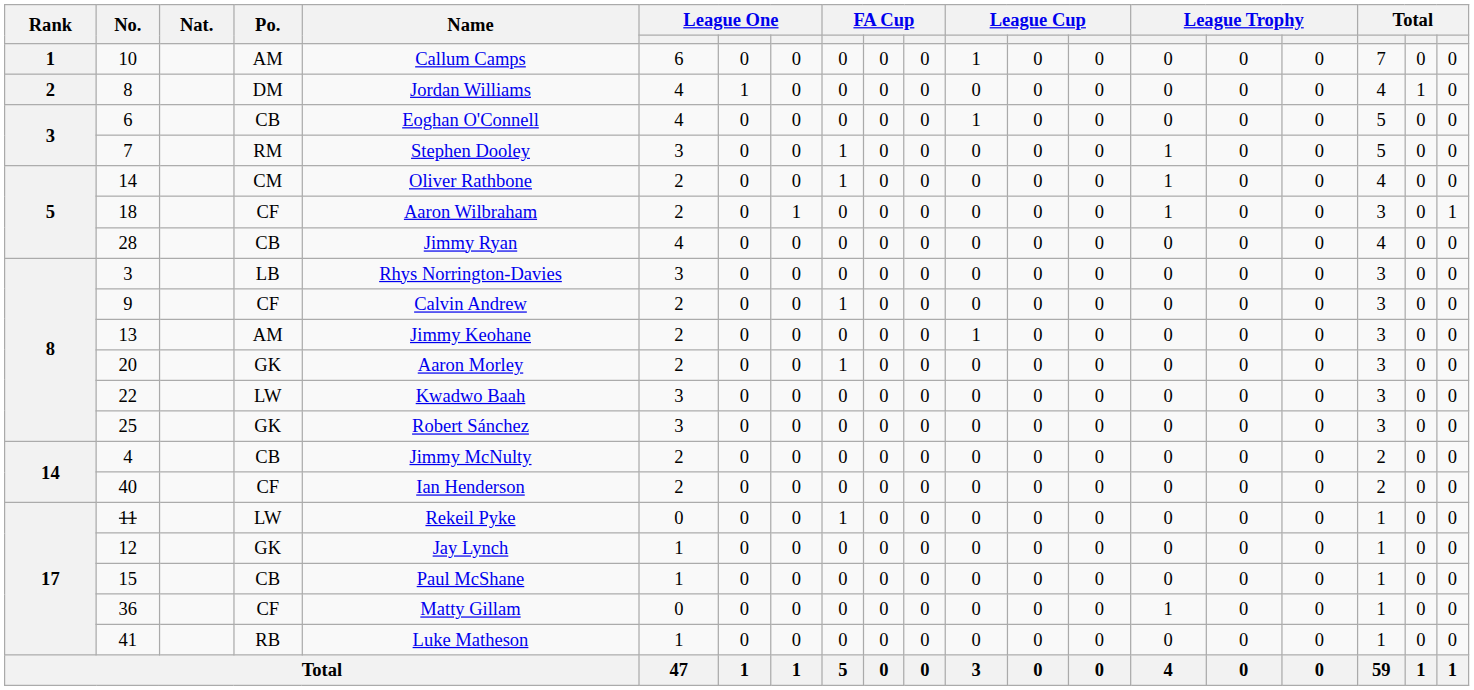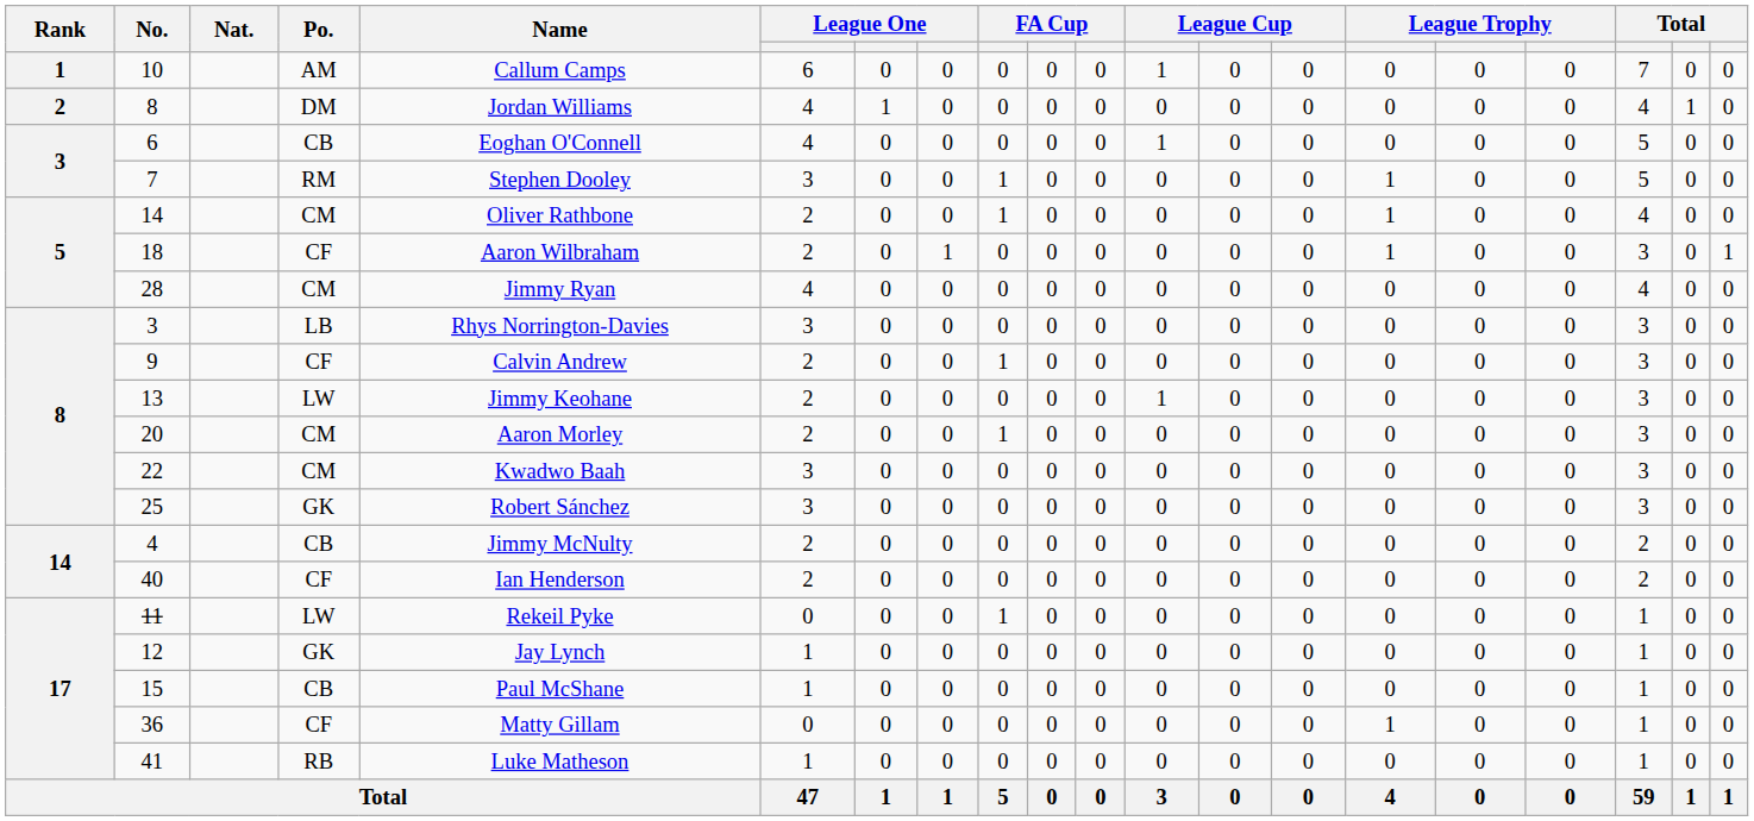 <table class="wikitable" style="text-align:center; font-size:95%; width:95%;">
 <tr>
 <th rowspan=2>Rank</th>
 <th rowspan=2>No.</th>
 <th rowspan=2>Nat.</th>
 <th rowspan=2>Po.</th>
 <th rowspan=2>Name</th>
 <th colspan=3><a href='#'>League One</a></th>
 <th colspan=3><a href='#'>FA Cup</a></th>
 <th colspan=3><a href='#'>League Cup</a></th>
 <th colspan=3><a href='#'>League Trophy</a></th>
 <th colspan=3>Total</th>
 </tr>
 <tr>
 <th></th>
 <th></th>
 <th></th>
 <th></th>
 <th></th>
 <th></th>
 <th></th>
 <th></th>
 <th></th>
 <th></th>
 <th></th>
 <th></th>
 <th></th>
 <th></th>
 <th></th>
 </tr>
 <tr>
 <th rowspan=1>1</th>
 <td>10</td>
 <td></td>
 <td>AM</td>
 <td><a href='#'>Callum Camps</a></td>
 <td>6</td>
 <td>0</td>
 <td>0</td>
 <td>0</td>
 <td>0</td>
 <td>0</td>
 <td>1</td>
 <td>0</td>
 <td>0</td>
 <td>0</td>
 <td>0</td>
 <td>0</td>
 <td>7</td>
 <td>0</td>
 <td>0</td>
 </tr>
 <tr>
 <th rowspan=1>2</th>
 <td>8</td>
 <td></td>
 <td>DM</td>
 <td><a href='#'>Jordan Williams</a></td>
 <td>4</td>
 <td>1</td>
 <td>0</td>
 <td>0</td>
 <td>0</td>
 <td>0</td>
 <td>0</td>
 <td>0</td>
 <td>0</td>
 <td>0</td>
 <td>0</td>
 <td>0</td>
 <td>4</td>
 <td>1</td>
 <td>0</td>
 </tr>
 <tr>
 <th rowspan=2>3</th>
 <td>6</td>
 <td></td>
 <td>CB</td>
 <td><a href='#'>Eoghan O'Connell</a></td>
 <td>4</td>
 <td>0</td>
 <td>0</td>
 <td>0</td>
 <td>0</td>
 <td>0</td>
 <td>1</td>
 <td>0</td>
 <td>0</td>
 <td>0</td>
 <td>0</td>
 <td>0</td>
 <td>5</td>
 <td>0</td>
 <td>0</td>
 </tr>
 <tr>
 <td>7</td>
 <td></td>
 <td>RM</td>
 <td><a href='#'>Stephen Dooley</a></td>
 <td>3</td>
 <td>0</td>
 <td>0</td>
 <td>1</td>
 <td>0</td>
 <td>0</td>
 <td>0</td>
 <td>0</td>
 <td>0</td>
 <td>1</td>
 <td>0</td>
 <td>0</td>
 <td>5</td>
 <td>0</td>
 <td>0</td>
 </tr>
 <tr>
 <th rowspan=3>5</th>
 <td>14</td>
 <td></td>
 <td>CM</td>
 <td><a href='#'>Oliver Rathbone</a></td>
 <td>2</td>
 <td>0</td>
 <td>0</td>
 <td>1</td>
 <td>0</td>
 <td>0</td>
 <td>0</td>
 <td>0</td>
 <td>0</td>
 <td>1</td>
 <td>0</td>
 <td>0</td>
 <td>4</td>
 <td>0</td>
 <td>0</td>
 </tr>
 <tr>
 <td>18</td>
 <td></td>
 <td>CF</td>
 <td><a href='#'>Aaron Wilbraham</a></td>
 <td>2</td>
 <td>0</td>
 <td>1</td>
 <td>0</td>
 <td>0</td>
 <td>0</td>
 <td>0</td>
 <td>0</td>
 <td>0</td>
 <td>1</td>
 <td>0</td>
 <td>0</td>
 <td>3</td>
 <td>0</td>
 <td>1</td>
 </tr>
 <tr>
 <td>28</td>
 <td></td>
-<td>CB</td>
+<td>CM</td>
 <td><a href='#'>Jimmy Ryan</a></td>
 <td>4</td>
 <td>0</td>
 <td>0</td>
 <td>0</td>
 <td>0</td>
 <td>0</td>
 <td>0</td>
 <td>0</td>
 <td>0</td>
 <td>0</td>
 <td>0</td>
 <td>0</td>
 <td>4</td>
 <td>0</td>
 <td>0</td>
 </tr>
 <tr>
 <th rowspan=6>8</th>
 <td>3</td>
 <td></td>
 <td>LB</td>
 <td><a href='#'>Rhys Norrington-Davies</a></td>
 <td>3</td>
 <td>0</td>
 <td>0</td>
 <td>0</td>
 <td>0</td>
 <td>0</td>
 <td>0</td>
 <td>0</td>
 <td>0</td>
 <td>0</td>
 <td>0</td>
 <td>0</td>
 <td>3</td>
 <td>0</td>
 <td>0</td>
 </tr>
 <tr>
 <td>9</td>
 <td></td>
 <td>CF</td>
 <td><a href='#'>Calvin Andrew</a></td>
 <td>2</td>
 <td>0</td>
 <td>0</td>
 <td>1</td>
 <td>0</td>
 <td>0</td>
 <td>0</td>
 <td>0</td>
 <td>0</td>
 <td>0</td>
 <td>0</td>
 <td>0</td>
 <td>3</td>
 <td>0</td>
 <td>0</td>
 </tr>
 <tr>
 <td>13</td>
 <td></td>
-<td>AM</td>
+<td>LW</td>
 <td><a href='#'>Jimmy Keohane</a></td>
 <td>2</td>
 <td>0</td>
 <td>0</td>
 <td>0</td>
 <td>0</td>
 <td>0</td>
 <td>1</td>
 <td>0</td>
 <td>0</td>
 <td>0</td>
 <td>0</td>
 <td>0</td>
 <td>3</td>
 <td>0</td>
 <td>0</td>
 </tr>
 <tr>
 <td>20</td>
 <td></td>
-<td>GK</td>
+<td>CM</td>
 <td><a href='#'>Aaron Morley</a></td>
 <td>2</td>
 <td>0</td>
 <td>0</td>
 <td>1</td>
 <td>0</td>
 <td>0</td>
 <td>0</td>
 <td>0</td>
 <td>0</td>
 <td>0</td>
 <td>0</td>
 <td>0</td>
 <td>3</td>
 <td>0</td>
 <td>0</td>
 </tr>
 <tr>
 <td>22</td>
 <td></td>
-<td>LW</td>
+<td>CM</td>
 <td><a href='#'>Kwadwo Baah</a></td>
 <td>3</td>
 <td>0</td>
 <td>0</td>
 <td>0</td>
 <td>0</td>
 <td>0</td>
 <td>0</td>
 <td>0</td>
 <td>0</td>
 <td>0</td>
 <td>0</td>
 <td>0</td>
 <td>3</td>
 <td>0</td>
 <td>0</td>
 </tr>
 <tr>
 <td>25</td>
 <td></td>
 <td>GK</td>
 <td><a href='#'>Robert Sánchez</a></td>
 <td>3</td>
 <td>0</td>
 <td>0</td>
 <td>0</td>
 <td>0</td>
 <td>0</td>
 <td>0</td>
 <td>0</td>
 <td>0</td>
 <td>0</td>
 <td>0</td>
 <td>0</td>
 <td>3</td>
 <td>0</td>
 <td>0</td>
 </tr>
 <tr>
 <th rowspan=2>14</th>
 <td>4</td>
 <td></td>
 <td>CB</td>
 <td><a href='#'>Jimmy McNulty</a></td>
 <td>2</td>
 <td>0</td>
 <td>0</td>
 <td>0</td>
 <td>0</td>
 <td>0</td>
 <td>0</td>
 <td>0</td>
 <td>0</td>
 <td>0</td>
 <td>0</td>
 <td>0</td>
 <td>2</td>
 <td>0</td>
 <td>0</td>
 </tr>
 <tr>
 <td>40</td>
 <td></td>
 <td>CF</td>
 <td><a href='#'>Ian Henderson</a></td>
 <td>2</td>
 <td>0</td>
 <td>0</td>
 <td>0</td>
 <td>0</td>
 <td>0</td>
 <td>0</td>
 <td>0</td>
 <td>0</td>
 <td>0</td>
 <td>0</td>
 <td>0</td>
 <td>2</td>
 <td>0</td>
 <td>0</td>
 </tr>
 <tr>
 <th rowspan=5>17</th>
 <td><s>11</s></td>
 <td></td>
 <td>LW</td>
 <td><a href='#'>Rekeil Pyke</a></td>
 <td>0</td>
 <td>0</td>
 <td>0</td>
 <td>1</td>
 <td>0</td>
 <td>0</td>
 <td>0</td>
 <td>0</td>
 <td>0</td>
 <td>0</td>
 <td>0</td>
 <td>0</td>
 <td>1</td>
 <td>0</td>
 <td>0</td>
 </tr>
 <tr>
 <td>12</td>
 <td></td>
 <td>GK</td>
 <td><a href='#'>Jay Lynch</a></td>
 <td>1</td>
 <td>0</td>
 <td>0</td>
 <td>0</td>
 <td>0</td>
 <td>0</td>
 <td>0</td>
 <td>0</td>
 <td>0</td>
 <td>0</td>
 <td>0</td>
 <td>0</td>
 <td>1</td>
 <td>0</td>
 <td>0</td>
 </tr>
 <tr>
 <td>15</td>
 <td></td>
 <td>CB</td>
 <td><a href='#'>Paul McShane</a></td>
 <td>1</td>
 <td>0</td>
 <td>0</td>
 <td>0</td>
 <td>0</td>
 <td>0</td>
 <td>0</td>
 <td>0</td>
 <td>0</td>
 <td>0</td>
 <td>0</td>
 <td>0</td>
 <td>1</td>
 <td>0</td>
 <td>0</td>
 </tr>
 <tr>
 <td>36</td>
 <td></td>
 <td>CF</td>
 <td><a href='#'>Matty Gillam</a></td>
 <td>0</td>
 <td>0</td>
 <td>0</td>
 <td>0</td>
 <td>0</td>
 <td>0</td>
 <td>0</td>
 <td>0</td>
 <td>0</td>
 <td>1</td>
 <td>0</td>
 <td>0</td>
 <td>1</td>
 <td>0</td>
 <td>0</td>
 </tr>
 <tr>
 <td>41</td>
 <td></td>
 <td>RB</td>
 <td><a href='#'>Luke Matheson</a></td>
 <td>1</td>
 <td>0</td>
 <td>0</td>
 <td>0</td>
 <td>0</td>
 <td>0</td>
 <td>0</td>
 <td>0</td>
 <td>0</td>
 <td>0</td>
 <td>0</td>
 <td>0</td>
 <td>1</td>
 <td>0</td>
 <td>0</td>
 </tr>
 <tr>
 <th colspan=5>Total</th>
 <th>47</th>
 <th>1</th>
 <th>1</th>
 <th>5</th>
 <th>0</th>
 <th>0</th>
 <th>3</th>
 <th>0</th>
 <th>0</th>
 <th>4</th>
 <th>0</th>
 <th>0</th>
 <th>59</th>
 <th>1</th>
 <th>1</th>
 </tr>
 </table>
